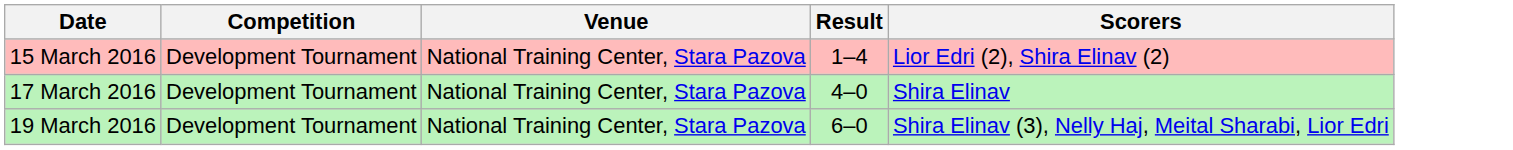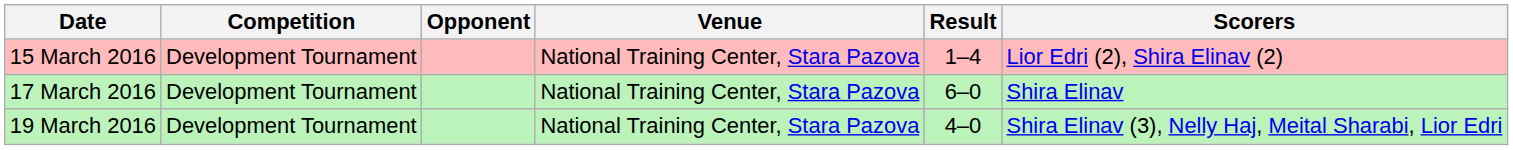 <table class="wikitable">
 <tr>
 <th>Date</th>
 <th>Competition</th>
+<th>Opponent</th>
 <th>Venue</th>
 <th>Result</th>
 <th>Scorers</th>
 </tr>
 <tr bgcolor="#FFBBBB">
 <td>15 March 2016</td>
 <td>Development Tournament</td>
+<td></td>
 <td>National Training Center, <a href='#'>Stara Pazova</a></td>
 <td align=center>1–4</td>
 <td><a href='#'>Lior Edri</a> (2), <a href='#'>Shira Elinav</a> (2)</td>
 </tr>
 <tr bgcolor="#BBF3BB">
 <td>17 March 2016</td>
 <td>Development Tournament</td>
+<td></td>
 <td>National Training Center, <a href='#'>Stara Pazova</a></td>
-<td align=center>4–0</td>
+<td align=center>6–0</td>
 <td><a href='#'>Shira Elinav</a></td>
 </tr>
 <tr bgcolor="#BBF3BB">
 <td>19 March 2016</td>
 <td>Development Tournament</td>
+<td></td>
 <td>National Training Center, <a href='#'>Stara Pazova</a></td>
-<td align=center>6–0</td>
+<td align=center>4–0</td>
 <td><a href='#'>Shira Elinav</a> (3), <a href='#'>Nelly Haj</a>, <a href='#'>Meital Sharabi</a>, <a href='#'>Lior Edri</a></td>
 </tr>
 </table>
